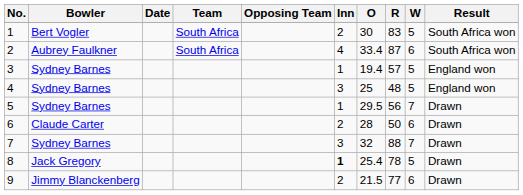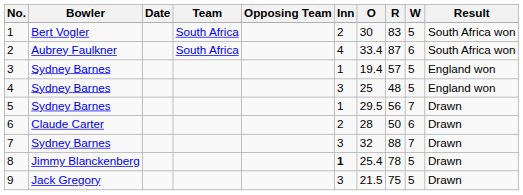 <table class="wikitable sortable">
 <tr>
 <th>No.</th>
 <th>Bowler</th>
 <th>Date</th>
 <th>Team</th>
 <th>Opposing Team</th>
 <th scope="col" style="width:20px;">Inn</th>
 <th scope="col" style="width:20px;">O</th>
 <th scope="col" style="width:20px;">R</th>
 <th scope="col" style="width:20px;">W</th>
 <th>Result</th>
 </tr>
 <tr>
 </tr>
 <tr>
 <td>1</td>
 <td><a href='#'>Bert Vogler</a></td>
 <td></td>
 <td><a href='#'>South Africa</a></td>
 <td></td>
 <td>2</td>
 <td>30</td>
 <td>83</td>
 <td>5</td>
 <td>South Africa won</td>
 </tr>
 <tr>
 <td>2</td>
 <td><a href='#'>Aubrey Faulkner</a></td>
 <td></td>
 <td><a href='#'>South Africa</a></td>
 <td></td>
 <td>4</td>
 <td>33.4</td>
 <td>87</td>
 <td>6</td>
 <td>South Africa won</td>
 </tr>
 <tr>
 <td>3</td>
 <td><a href='#'>Sydney Barnes</a></td>
 <td></td>
 <td></td>
 <td></td>
 <td>1</td>
 <td>19.4</td>
 <td>57</td>
 <td>5</td>
 <td>England won</td>
 </tr>
 <tr>
 <td>4</td>
 <td><a href='#'>Sydney Barnes</a></td>
 <td></td>
 <td></td>
 <td></td>
 <td>3</td>
 <td>25</td>
 <td>48</td>
 <td>5</td>
 <td>England won</td>
 </tr>
 <tr>
 <td>5</td>
 <td><a href='#'>Sydney Barnes</a></td>
 <td></td>
 <td></td>
 <td></td>
 <td>1</td>
 <td>29.5</td>
 <td>56</td>
 <td>7</td>
 <td>Drawn</td>
 </tr>
 <tr>
 <td>6</td>
 <td><a href='#'>Claude Carter</a></td>
 <td></td>
 <td></td>
 <td></td>
 <td>2</td>
 <td>28</td>
 <td>50</td>
 <td>6</td>
 <td>Drawn</td>
 </tr>
 <tr>
 <td>7</td>
 <td><a href='#'>Sydney Barnes</a></td>
 <td></td>
 <td></td>
 <td></td>
 <td>3</td>
 <td>32</td>
 <td>88</td>
 <td>7</td>
 <td>Drawn</td>
 </tr>
 <tr>
 <td>8</td>
-<td><a href='#'>Jack Gregory</a></td>
+<td><a href='#'>Jimmy Blanckenberg</a></td>
 <td></td>
 <td></td>
 <td></td>
 <td><strong>1</strong></td>
 <td>25.4</td>
 <td>78</td>
 <td>5</td>
 <td>Drawn</td>
 </tr>
 <tr>
 <td>9</td>
-<td><a href='#'>Jimmy Blanckenberg</a></td>
+<td><a href='#'>Jack Gregory</a></td>
 <td></td>
 <td></td>
 <td></td>
-<td>2</td>
+<td>3</td>
 <td>21.5</td>
-<td>77</td>
-<td>6</td>
+<td>75</td>
+<td>5</td>
 <td>Drawn</td>
 </tr>
 </table>
